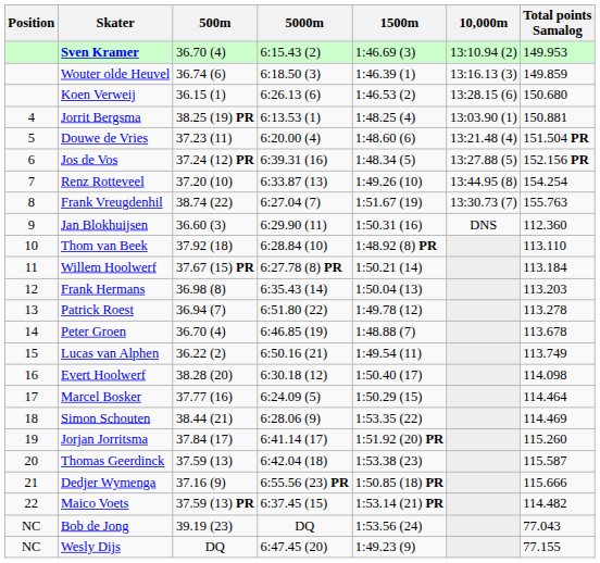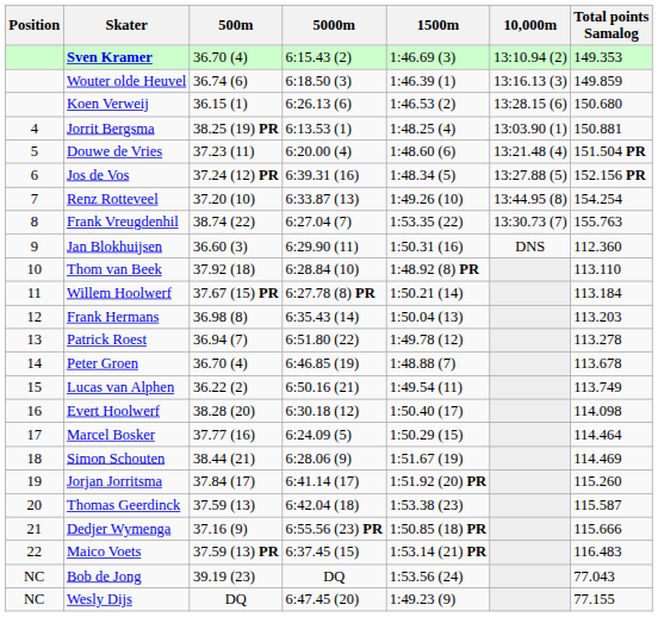 <table class="wikitable">
 <tr>
 <th>Position</th>
 <th>Skater</th>
 <th>500m</th>
 <th>5000m</th>
 <th>1500m</th>
 <th>10,000m</th>
 <th>Total points <br> Samalog</th>
 </tr>
 <tr bgcolor=ccffcc>
 <td style="text-align:center"></td>
 <td><strong><a href='#'>Sven Kramer</a></strong></td>
 <td>36.70 (4)</td>
 <td>6:15.43 (2)</td>
 <td>1:46.69 (3)</td>
 <td>13:10.94 (2)</td>
-<td>149.953</td>
+<td>149.353</td>
 </tr>
 <tr>
 <td style="text-align:center"></td>
 <td><a href='#'>Wouter olde Heuvel</a></td>
 <td>36.74 (6)</td>
 <td>6:18.50 (3)</td>
 <td>1:46.39 (1)</td>
 <td>13:16.13 (3)</td>
 <td>149.859</td>
 </tr>
 <tr>
 <td style="text-align:center"></td>
 <td><a href='#'>Koen Verweij</a></td>
 <td>36.15 (1)</td>
 <td>6:26.13 (6)</td>
 <td>1:46.53 (2)</td>
 <td>13:28.15 (6)</td>
 <td>150.680</td>
 </tr>
 <tr>
 <td style="text-align:center">4</td>
 <td><a href='#'>Jorrit Bergsma</a></td>
 <td>38.25 (19) <strong>PR</strong></td>
 <td>6:13.53 (1)</td>
 <td>1:48.25 (4)</td>
 <td>13:03.90 (1)</td>
 <td>150.881</td>
 </tr>
 <tr>
 <td style="text-align:center">5</td>
 <td><a href='#'>Douwe de Vries</a></td>
 <td>37.23 (11)</td>
 <td>6:20.00 (4)</td>
 <td>1:48.60 (6)</td>
 <td>13:21.48 (4)</td>
 <td>151.504 <strong>PR</strong></td>
 </tr>
 <tr>
 <td style="text-align:center">6</td>
 <td><a href='#'>Jos de Vos</a></td>
 <td>37.24 (12) <strong>PR</strong></td>
 <td>6:39.31 (16)</td>
 <td>1:48.34 (5)</td>
 <td>13:27.88 (5)</td>
 <td>152.156 <strong>PR</strong></td>
 </tr>
 <tr>
 <td style="text-align:center">7</td>
 <td><a href='#'>Renz Rotteveel</a></td>
 <td>37.20 (10)</td>
 <td>6:33.87 (13)</td>
 <td>1:49.26 (10)</td>
 <td>13:44.95 (8)</td>
 <td>154.254</td>
 </tr>
 <tr>
 <td style="text-align:center">8</td>
 <td><a href='#'>Frank Vreugdenhil</a></td>
 <td>38.74 (22)</td>
 <td>6:27.04 (7)</td>
-<td>1:51.67 (19)</td>
+<td>1:53.35 (22)</td>
 <td>13:30.73 (7)</td>
 <td>155.763</td>
 </tr>
 <tr>
 <td style="text-align:center">9</td>
 <td><a href='#'>Jan Blokhuijsen</a></td>
 <td>36.60 (3)</td>
 <td>6:29.90 (11)</td>
 <td>1:50.31 (16)</td>
 <td style="text-align:center">DNS </td>
 <td>112.360</td>
 </tr>
 <tr>
 <td style="text-align:center">10</td>
 <td><a href='#'>Thom van Beek</a></td>
 <td>37.92 (18)</td>
 <td>6:28.84 (10)</td>
 <td>1:48.92 (8) <strong>PR</strong></td>
 <td bgcolor=#EEEEEE></td>
 <td>113.110</td>
 </tr>
 <tr>
 <td style="text-align:center">11</td>
 <td><a href='#'>Willem Hoolwerf</a></td>
 <td>37.67 (15) <strong>PR</strong></td>
 <td>6:27.78 (8) <strong>PR</strong></td>
 <td>1:50.21 (14)</td>
 <td bgcolor=#EEEEEE></td>
 <td>113.184</td>
 </tr>
 <tr>
 <td style="text-align:center">12</td>
 <td><a href='#'>Frank Hermans</a></td>
 <td>36.98 (8)</td>
 <td>6:35.43 (14)</td>
 <td>1:50.04 (13)</td>
 <td bgcolor=#EEEEEE></td>
 <td>113.203</td>
 </tr>
 <tr>
 <td style="text-align:center">13</td>
 <td><a href='#'>Patrick Roest</a></td>
 <td>36.94 (7)</td>
 <td>6:51.80 (22)</td>
 <td>1:49.78 (12)</td>
 <td bgcolor=#EEEEEE></td>
 <td>113.278</td>
 </tr>
 <tr>
 <td style="text-align:center">14</td>
 <td><a href='#'>Peter Groen</a></td>
 <td>36.70 (4)</td>
 <td>6:46.85 (19)</td>
 <td>1:48.88 (7)</td>
 <td bgcolor=#EEEEEE></td>
 <td>113.678</td>
 </tr>
 <tr>
 <td style="text-align:center">15</td>
 <td><a href='#'>Lucas van Alphen</a></td>
 <td>36.22 (2)</td>
 <td>6:50.16 (21)</td>
 <td>1:49.54 (11)</td>
 <td bgcolor=#EEEEEE></td>
 <td>113.749</td>
 </tr>
 <tr>
 <td style="text-align:center">16</td>
 <td><a href='#'>Evert Hoolwerf</a></td>
 <td>38.28 (20)</td>
 <td>6:30.18 (12)</td>
 <td>1:50.40 (17)</td>
 <td bgcolor=#EEEEEE></td>
 <td>114.098</td>
 </tr>
 <tr>
 <td style="text-align:center">17</td>
 <td><a href='#'>Marcel Bosker</a></td>
 <td>37.77 (16)</td>
 <td>6:24.09 (5)</td>
 <td>1:50.29 (15)</td>
 <td bgcolor=#EEEEEE></td>
 <td>114.464</td>
 </tr>
 <tr>
 <td style="text-align:center">18</td>
 <td><a href='#'>Simon Schouten</a></td>
 <td>38.44 (21)</td>
 <td>6:28.06 (9)</td>
-<td>1:53.35 (22)</td>
+<td>1:51.67 (19)</td>
 <td bgcolor=#EEEEEE></td>
 <td>114.469</td>
 </tr>
 <tr>
 <td style="text-align:center">19</td>
 <td><a href='#'>Jorjan Jorritsma</a></td>
 <td>37.84 (17)</td>
 <td>6:41.14 (17)</td>
 <td>1:51.92 (20) <strong>PR</strong></td>
 <td bgcolor=#EEEEEE></td>
 <td>115.260</td>
 </tr>
 <tr>
 <td style="text-align:center">20</td>
 <td><a href='#'>Thomas Geerdinck</a></td>
 <td>37.59 (13)</td>
 <td>6:42.04 (18)</td>
 <td>1:53.38 (23)</td>
 <td bgcolor=#EEEEEE></td>
 <td>115.587</td>
 </tr>
 <tr>
 <td style="text-align:center">21</td>
 <td><a href='#'>Dedjer Wymenga</a></td>
 <td>37.16 (9)</td>
 <td>6:55.56 (23) <strong>PR</strong></td>
 <td>1:50.85 (18) <strong>PR</strong></td>
 <td bgcolor=#EEEEEE></td>
 <td>115.666</td>
 </tr>
 <tr>
 <td style="text-align:center">22</td>
 <td><a href='#'>Maico Voets</a></td>
 <td>37.59 (13) <strong>PR</strong></td>
 <td>6:37.45 (15)</td>
 <td>1:53.14 (21) <strong>PR</strong></td>
 <td bgcolor=#EEEEEE></td>
-<td>114.482</td>
+<td>116.483</td>
 </tr>
 <tr>
 <td style="text-align:center">NC</td>
 <td><a href='#'>Bob de Jong</a></td>
 <td>39.19 (23)</td>
 <td style="text-align:center">DQ</td>
 <td>1:53.56 (24)</td>
 <td bgcolor=#EEEEEE></td>
 <td>77.043</td>
 </tr>
 <tr>
 <td style="text-align:center">NC</td>
 <td><a href='#'>Wesly Dijs</a></td>
 <td style="text-align:center">DQ</td>
 <td>6:47.45 (20)</td>
 <td>1:49.23 (9)</td>
 <td bgcolor=#EEEEEE></td>
 <td>77.155</td>
 </tr>
 </table>
